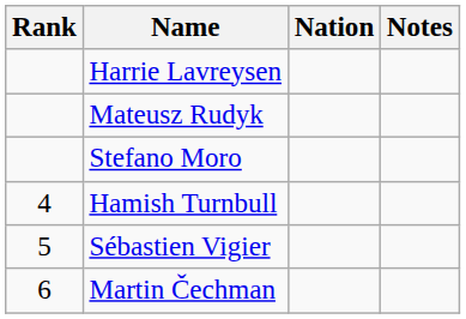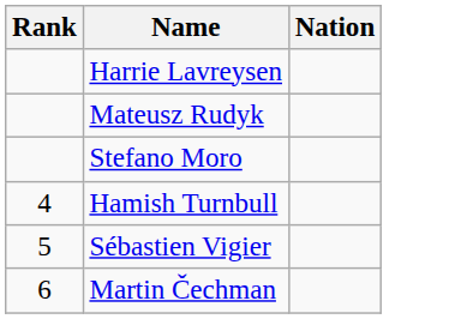 <table class="wikitable sortable" style="text-align:center">
 <tr>
 <th>Rank</th>
 <th>Name</th>
 <th>Nation</th>
-<th>Notes</th>
 </tr>
 <tr>
 <td></td>
 <td align=left><a href='#'>Harrie Lavreysen</a></td>
 <td align=left></td>
-<td></td>
 </tr>
 <tr>
 <td></td>
 <td align=left><a href='#'>Mateusz Rudyk</a></td>
 <td align=left></td>
-<td></td>
 </tr>
 <tr>
 <td></td>
 <td align=left><a href='#'>Stefano Moro</a></td>
 <td align=left></td>
-<td></td>
 </tr>
 <tr>
 <td>4</td>
 <td align=left><a href='#'>Hamish Turnbull</a></td>
 <td align=left></td>
-<td></td>
 </tr>
 <tr>
 <td>5</td>
 <td align=left><a href='#'>Sébastien Vigier</a></td>
 <td align=left></td>
-<td></td>
 </tr>
 <tr>
 <td>6</td>
 <td align=left><a href='#'>Martin Čechman</a></td>
 <td align=left></td>
-<td></td>
 </tr>
 </table>
